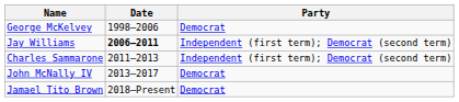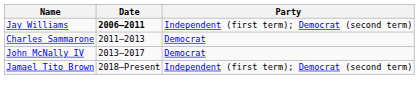 <table class="wikitable">
 <tr>
 <th>Name</th>
 <th>Date</th>
 <th>Party</th>
-</tr>
-<tr>
-<td><a href='#'>George McKelvey</a></td>
-<td>1998–2006</td>
-<td><a href='#'>Democrat</a></td>
 </tr>
 <tr>
 <td><a href='#'>Jay Williams</a></td>
 <td><strong>2006–2011</strong></td>
 <td><a href='#'>Independent</a> (first term); <a href='#'>Democrat</a> (second term)</td>
 </tr>
 <tr>
 <td><a href='#'>Charles Sammarone</a></td>
 <td>2011–2013</td>
-<td><a href='#'>Independent</a> (first term); <a href='#'>Democrat</a> (second term)</td>
+<td><a href='#'>Democrat</a></td>
 </tr>
 <tr>
 <td><a href='#'>John McNally IV</a></td>
 <td>2013–2017</td>
 <td><a href='#'>Democrat</a></td>
 </tr>
 <tr>
 <td><a href='#'>Jamael Tito Brown</a></td>
 <td>2018–Present</td>
-<td><a href='#'>Democrat</a></td>
+<td><a href='#'>Independent</a> (first term); <a href='#'>Democrat</a> (second term)</td>
 </tr>
 </table>
